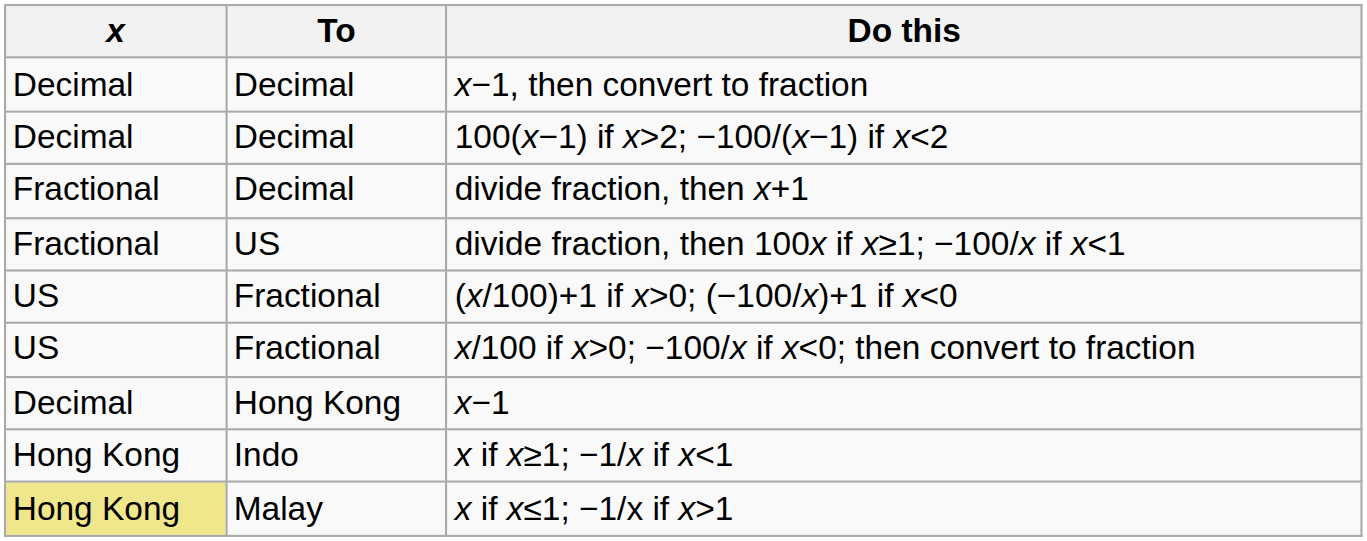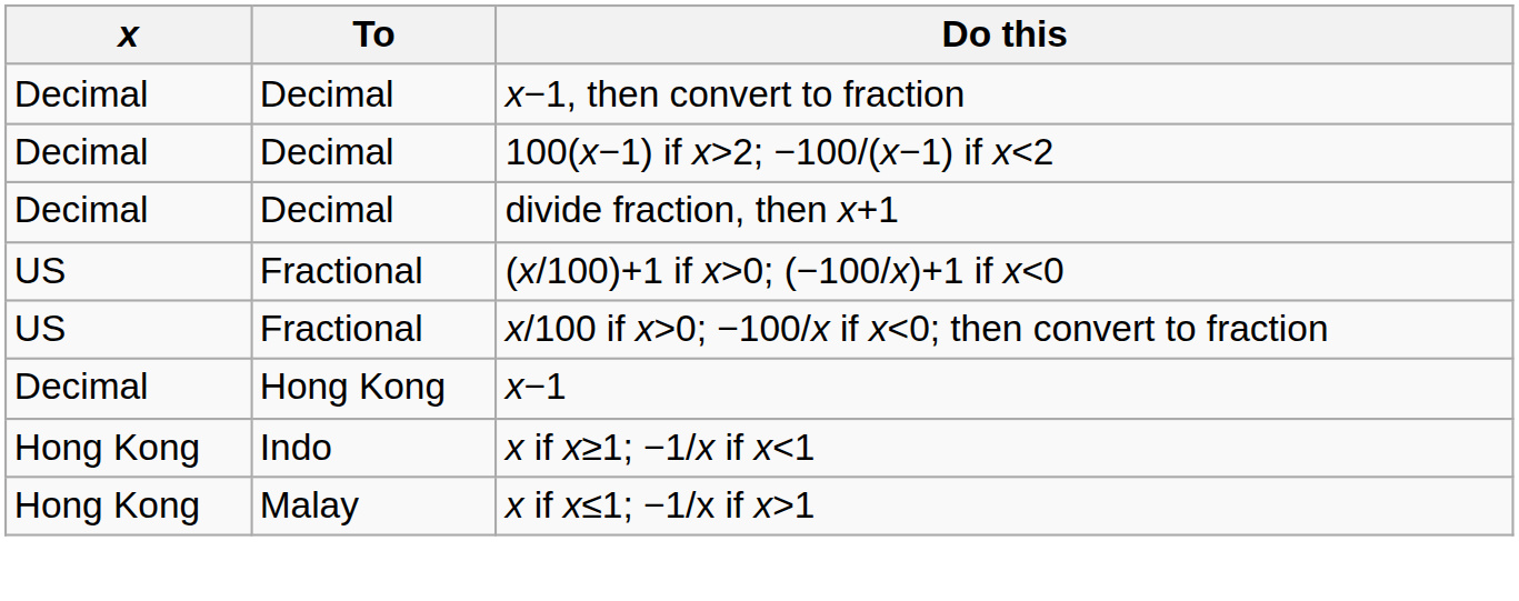 <table class="wikitable" style="width:650px" border="1">
 <tr>
 <th><em>x</em></th>
 <th>To</th>
 <th>Do this</th>
 </tr>
 <tr>
 <td>Decimal</td>
 <td>Decimal</td>
 <td><em>x</em>−1, then convert to fraction</td>
 </tr>
 <tr>
 <td>Decimal</td>
 <td>Decimal</td>
 <td>100(<em>x</em>−1) if <em>x</em>>2; −100/(<em>x</em>−1) if <em>x</em><2</td>
 </tr>
 <tr>
-<td>Fractional</td>
+<td>Decimal</td>
 <td>Decimal</td>
 <td>divide fraction, then <em>x</em>+1</td>
-</tr>
-<tr>
-<td>Fractional</td>
-<td>US</td>
-<td>divide fraction, then 100<em>x</em> if <em>x</em>≥1; −100/<em>x</em> if <em>x</em><1</td>
 </tr>
 <tr>
 <td>US</td>
 <td>Fractional</td>
 <td>(<em>x</em>/100)+1 if <em>x</em>>0; (−100/<em>x</em>)+1 if <em>x</em><0</td>
 </tr>
 <tr>
 <td>US</td>
 <td>Fractional</td>
 <td><em>x</em>/100 if <em>x</em>>0; −100/<em>x</em> if <em>x</em><0; then convert to fraction</td>
 </tr>
 <tr>
 <td>Decimal</td>
 <td>Hong Kong</td>
 <td><em>x</em>−1</td>
 </tr>
 <tr>
 <td>Hong Kong</td>
 <td>Indo</td>
 <td><em>x</em> if <em>x</em>≥1; −1/<em>x</em> if <em>x</em><1</td>
 </tr>
 <tr>
-<td style="background: khaki;">Hong Kong</td>
+<td>Hong Kong</td>
 <td>Malay</td>
 <td><em>x</em> if <em>x</em>≤1; −1/x if <em>x</em>>1</td>
 </tr>
 </table>
